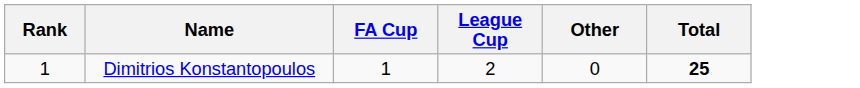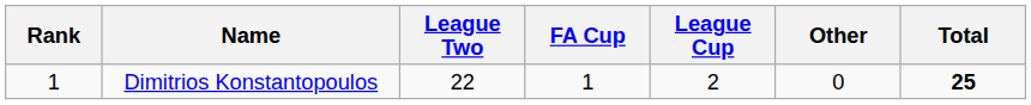 <table class="wikitable" style="font-size: 95%; text-align: center;">
 <tr>
 <th width=60>Rank</th>
 <th width=200>Name</th>
+<th width=80><a href='#'>League Two</a></th>
 <th width=80><a href='#'>FA Cup</a></th>
 <th width=80><a href='#'>League Cup</a></th>
 <th width=80>Other</th>
 <th width=80><strong>Total</strong></th>
 </tr>
 <tr>
 <td>1</td>
 <td><a href='#'>Dimitrios Konstantopoulos</a></td>
+<td>22</td>
 <td>1</td>
 <td>2</td>
 <td>0</td>
 <td><strong>25</strong></td>
 </tr>
 </table>
